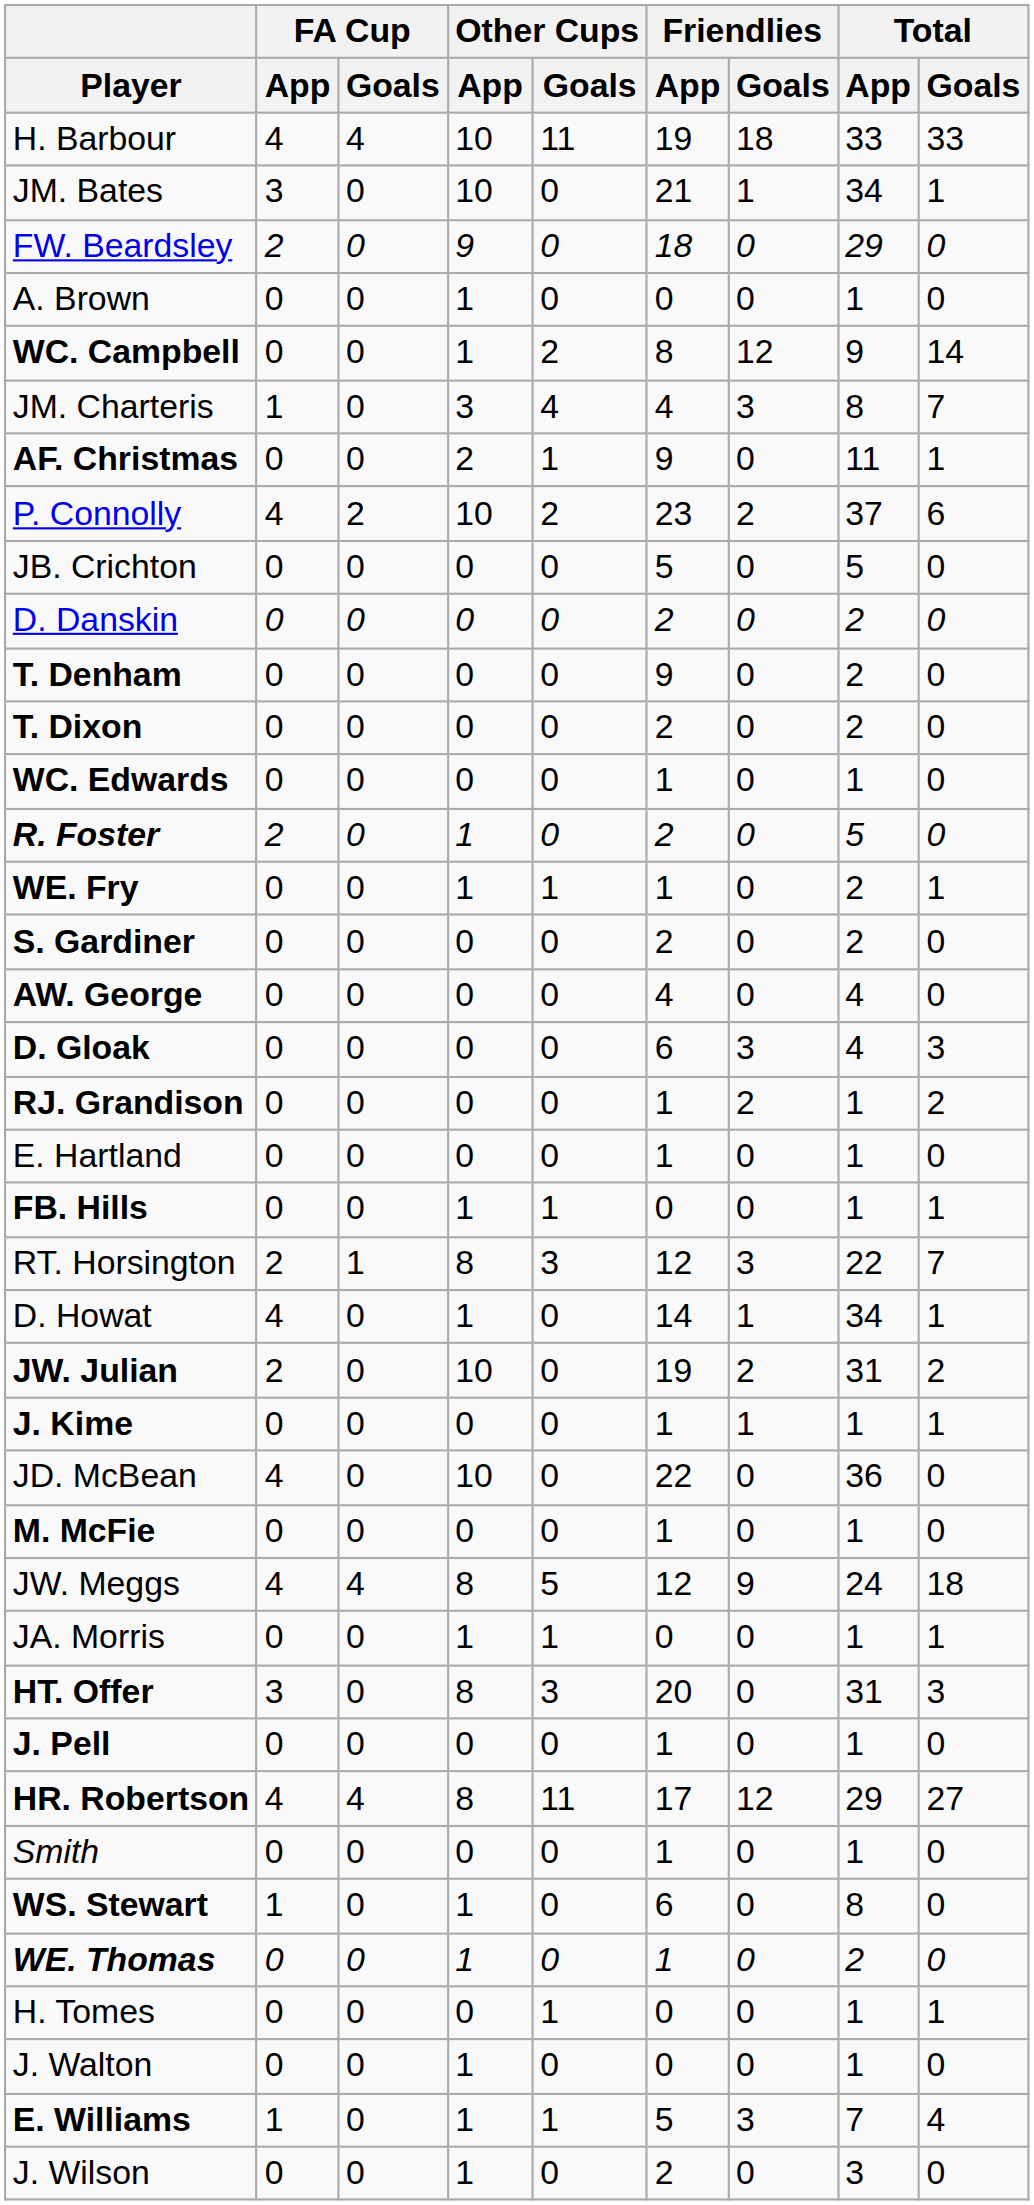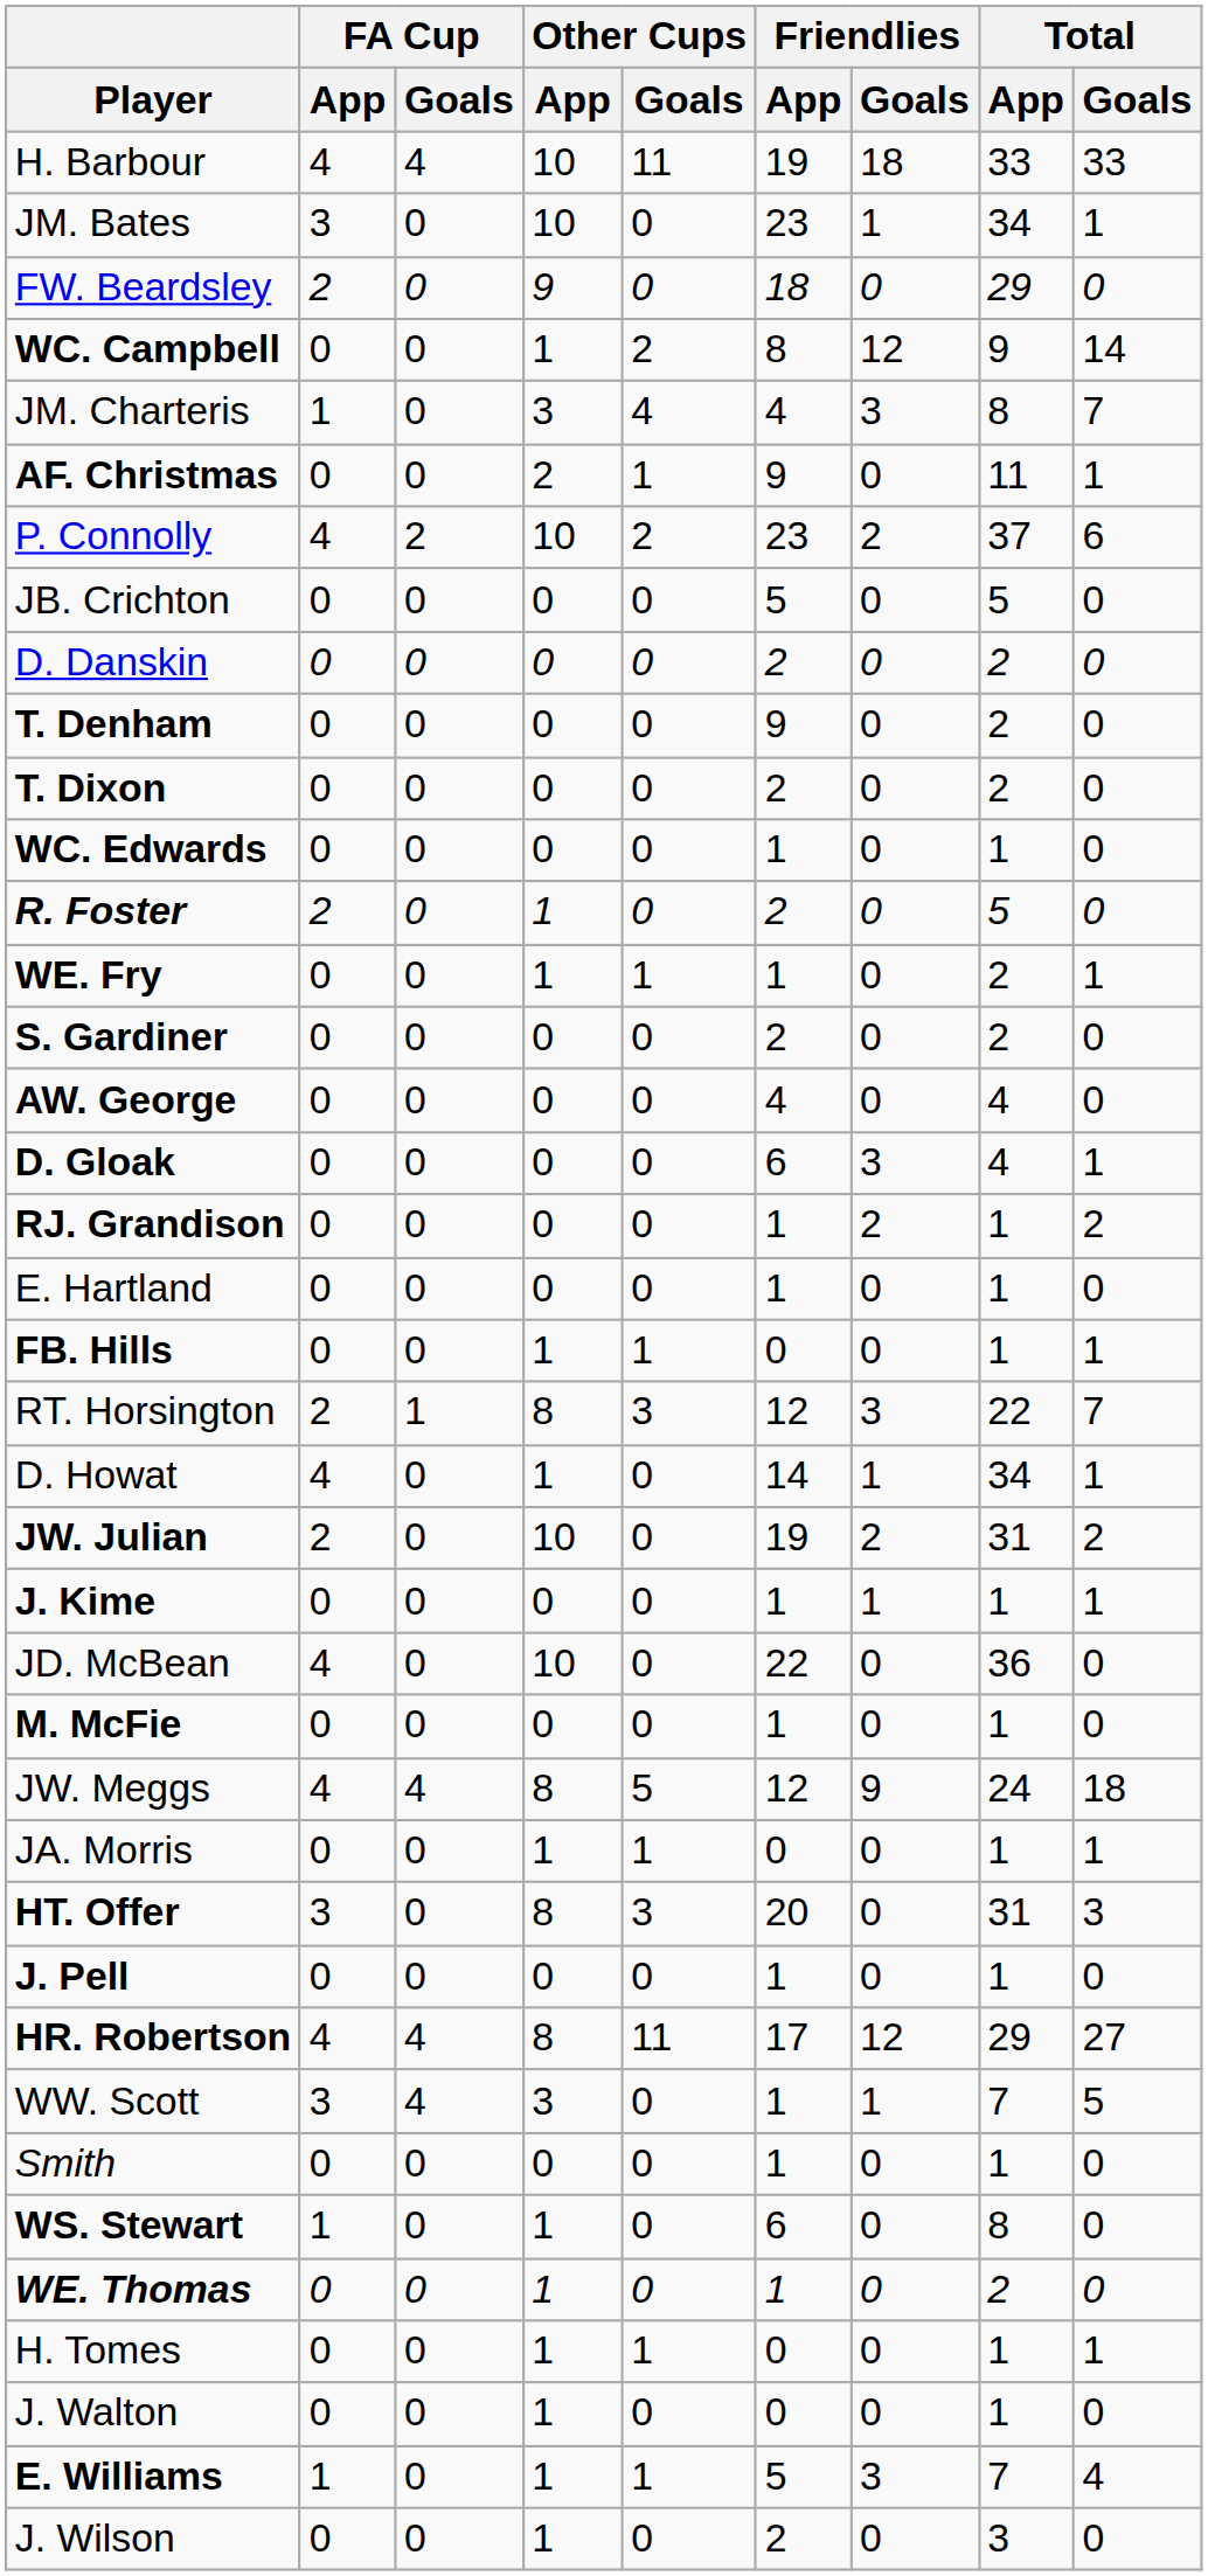 <table class="wikitable sortable">
 <tr>
 <th></th>
 <th colspan="2">FA Cup</th>
 <th colspan="2">Other Cups</th>
 <th colspan="2">Friendlies</th>
 <th colspan="2">Total</th>
 </tr>
 <tr>
 <th>Player</th>
 <th>App</th>
 <th>Goals</th>
 <th>App</th>
 <th>Goals</th>
 <th>App</th>
 <th>Goals</th>
 <th>App</th>
 <th>Goals</th>
 </tr>
 <tr>
 <td>H. Barbour</td>
 <td>4</td>
 <td>4</td>
 <td>10</td>
 <td>11</td>
 <td>19</td>
 <td>18</td>
 <td>33</td>
 <td>33</td>
 </tr>
 <tr>
 <td>JM. Bates</td>
 <td>3</td>
 <td>0</td>
 <td>10</td>
 <td>0</td>
-<td>21</td>
+<td>23</td>
 <td>1</td>
 <td>34</td>
 <td>1</td>
 </tr>
 <tr>
 <td><a href='#'>FW. Beardsley</a></td>
 <td><em>2</em></td>
 <td><em>0</em></td>
 <td><em>9</em></td>
 <td><em>0</em></td>
 <td><em>18</em></td>
 <td><em>0</em></td>
 <td><em>29</em></td>
 <td><em>0</em></td>
-</tr>
-<tr>
-<td>A. Brown</td>
-<td>0</td>
-<td>0</td>
-<td>1</td>
-<td>0</td>
-<td>0</td>
-<td>0</td>
-<td>1</td>
-<td>0</td>
 </tr>
 <tr>
 <td><strong>WC. Campbell</strong></td>
 <td>0</td>
 <td>0</td>
 <td>1</td>
 <td>2</td>
 <td>8</td>
 <td>12</td>
 <td>9</td>
 <td>14</td>
 </tr>
 <tr>
 <td>JM. Charteris</td>
 <td>1</td>
 <td>0</td>
 <td>3</td>
 <td>4</td>
 <td>4</td>
 <td>3</td>
 <td>8</td>
 <td>7</td>
 </tr>
 <tr>
 <td><strong>AF. Christmas</strong></td>
 <td>0</td>
 <td>0</td>
 <td>2</td>
 <td>1</td>
 <td>9</td>
 <td>0</td>
 <td>11</td>
 <td>1</td>
 </tr>
 <tr>
 <td><a href='#'>P. Connolly</a></td>
 <td>4</td>
 <td>2</td>
 <td>10</td>
 <td>2</td>
 <td>23</td>
 <td>2</td>
 <td>37</td>
 <td>6</td>
 </tr>
 <tr>
 <td>JB. Crichton</td>
 <td>0</td>
 <td>0</td>
 <td>0</td>
 <td>0</td>
 <td>5</td>
 <td>0</td>
 <td>5</td>
 <td>0</td>
 </tr>
 <tr>
 <td><a href='#'>D. Danskin</a></td>
 <td><em>0</em></td>
 <td><em>0</em></td>
 <td><em>0</em></td>
 <td><em>0</em></td>
 <td><em>2</em></td>
 <td><em>0</em></td>
 <td><em>2</em></td>
 <td><em>0</em></td>
 </tr>
 <tr>
 <td><strong>T. Denham</strong></td>
 <td>0</td>
 <td>0</td>
 <td>0</td>
 <td>0</td>
 <td>9</td>
 <td>0</td>
 <td>2</td>
 <td>0</td>
 </tr>
 <tr>
 <td><strong>T. Dixon</strong></td>
 <td>0</td>
 <td>0</td>
 <td>0</td>
 <td>0</td>
 <td>2</td>
 <td>0</td>
 <td>2</td>
 <td>0</td>
 </tr>
 <tr>
 <td><strong>WC. Edwards</strong></td>
 <td>0</td>
 <td>0</td>
 <td>0</td>
 <td>0</td>
 <td>1</td>
 <td>0</td>
 <td>1</td>
 <td>0</td>
 </tr>
 <tr>
 <td><strong><em>R. Foster</em></strong></td>
 <td><em>2</em></td>
 <td><em>0</em></td>
 <td><em>1</em></td>
 <td><em>0</em></td>
 <td><em>2</em></td>
 <td><em>0</em></td>
 <td><em>5</em></td>
 <td><em>0</em></td>
 </tr>
 <tr>
 <td><strong>WE. Fry</strong></td>
 <td>0</td>
 <td>0</td>
 <td>1</td>
 <td>1</td>
 <td>1</td>
 <td>0</td>
 <td>2</td>
 <td>1</td>
 </tr>
 <tr>
 <td><strong>S. Gardiner</strong></td>
 <td>0</td>
 <td>0</td>
 <td>0</td>
 <td>0</td>
 <td>2</td>
 <td>0</td>
 <td>2</td>
 <td>0</td>
 </tr>
 <tr>
 <td><strong>AW. George</strong></td>
 <td>0</td>
 <td>0</td>
 <td>0</td>
 <td>0</td>
 <td>4</td>
 <td>0</td>
 <td>4</td>
 <td>0</td>
 </tr>
 <tr>
 <td><strong>D. Gloak</strong></td>
 <td>0</td>
 <td>0</td>
 <td>0</td>
 <td>0</td>
 <td>6</td>
 <td>3</td>
 <td>4</td>
-<td>3</td>
+<td>1</td>
 </tr>
 <tr>
 <td><strong>RJ. Grandison</strong></td>
 <td>0</td>
 <td>0</td>
 <td>0</td>
 <td>0</td>
 <td>1</td>
 <td>2</td>
 <td>1</td>
 <td>2</td>
 </tr>
 <tr>
 <td>E. Hartland</td>
 <td>0</td>
 <td>0</td>
 <td>0</td>
 <td>0</td>
 <td>1</td>
 <td>0</td>
 <td>1</td>
 <td>0</td>
 </tr>
 <tr>
 <td><strong>FB. Hills</strong></td>
 <td>0</td>
 <td>0</td>
 <td>1</td>
 <td>1</td>
 <td>0</td>
 <td>0</td>
 <td>1</td>
 <td>1</td>
 </tr>
 <tr>
 <td>RT. Horsington</td>
 <td>2</td>
 <td>1</td>
 <td>8</td>
 <td>3</td>
 <td>12</td>
 <td>3</td>
 <td>22</td>
 <td>7</td>
 </tr>
 <tr>
 <td>D. Howat</td>
 <td>4</td>
 <td>0</td>
 <td>1</td>
 <td>0</td>
 <td>14</td>
 <td>1</td>
 <td>34</td>
 <td>1</td>
 </tr>
 <tr>
 <td><strong>JW. Julian</strong></td>
 <td>2</td>
 <td>0</td>
 <td>10</td>
 <td>0</td>
 <td>19</td>
 <td>2</td>
 <td>31</td>
 <td>2</td>
 </tr>
 <tr>
 <td><strong>J. Kime</strong></td>
 <td>0</td>
 <td>0</td>
 <td>0</td>
 <td>0</td>
 <td>1</td>
 <td>1</td>
 <td>1</td>
 <td>1</td>
 </tr>
 <tr>
 <td>JD. McBean</td>
 <td>4</td>
 <td>0</td>
 <td>10</td>
 <td>0</td>
 <td>22</td>
 <td>0</td>
 <td>36</td>
 <td>0</td>
 </tr>
 <tr>
 <td><strong>M. McFie</strong></td>
 <td>0</td>
 <td>0</td>
 <td>0</td>
 <td>0</td>
 <td>1</td>
 <td>0</td>
 <td>1</td>
 <td>0</td>
 </tr>
 <tr>
 <td>JW. Meggs</td>
 <td>4</td>
 <td>4</td>
 <td>8</td>
 <td>5</td>
 <td>12</td>
 <td>9</td>
 <td>24</td>
 <td>18</td>
 </tr>
 <tr>
 <td>JA. Morris</td>
 <td>0</td>
 <td>0</td>
 <td>1</td>
 <td>1</td>
 <td>0</td>
 <td>0</td>
 <td>1</td>
 <td>1</td>
 </tr>
 <tr>
 <td><strong>HT. Offer</strong></td>
 <td>3</td>
 <td>0</td>
 <td>8</td>
 <td>3</td>
 <td>20</td>
 <td>0</td>
 <td>31</td>
 <td>3</td>
 </tr>
 <tr>
 <td><strong>J. Pell</strong></td>
 <td>0</td>
 <td>0</td>
 <td>0</td>
 <td>0</td>
 <td>1</td>
 <td>0</td>
 <td>1</td>
 <td>0</td>
 </tr>
 <tr>
 <td><strong>HR. Robertson</strong></td>
 <td>4</td>
 <td>4</td>
 <td>8</td>
 <td>11</td>
 <td>17</td>
 <td>12</td>
 <td>29</td>
 <td>27</td>
 </tr>
 <tr>
+<td>WW. Scott</td>
+<td>3</td>
+<td>4</td>
+<td>3</td>
+<td>0</td>
+<td>1</td>
+<td>1</td>
+<td>7</td>
+<td>5</td>
+</tr>
+<tr>
 <td><em>Smith</em></td>
 <td>0</td>
 <td>0</td>
 <td>0</td>
 <td>0</td>
 <td>1</td>
 <td>0</td>
 <td>1</td>
 <td>0</td>
 </tr>
 <tr>
 <td><strong>WS. Stewart</strong></td>
 <td>1</td>
 <td>0</td>
 <td>1</td>
 <td>0</td>
 <td>6</td>
 <td>0</td>
 <td>8</td>
 <td>0</td>
 </tr>
 <tr>
 <td><strong><em>WE. Thomas</em></strong></td>
 <td><em>0</em></td>
 <td><em>0</em></td>
 <td><em>1</em></td>
 <td><em>0</em></td>
 <td><em>1</em></td>
 <td><em>0</em></td>
 <td><em>2</em></td>
 <td><em>0</em></td>
 </tr>
 <tr>
 <td>H. Tomes</td>
 <td>0</td>
 <td>0</td>
-<td>0</td>
+<td>1</td>
 <td>1</td>
 <td>0</td>
 <td>0</td>
 <td>1</td>
 <td>1</td>
 </tr>
 <tr>
 <td>J. Walton</td>
 <td>0</td>
 <td>0</td>
 <td>1</td>
 <td>0</td>
 <td>0</td>
 <td>0</td>
 <td>1</td>
 <td>0</td>
 </tr>
 <tr>
 <td><strong>E. Williams</strong></td>
 <td>1</td>
 <td>0</td>
 <td>1</td>
 <td>1</td>
 <td>5</td>
 <td>3</td>
 <td>7</td>
 <td>4</td>
 </tr>
 <tr>
 <td>J. Wilson</td>
 <td>0</td>
 <td>0</td>
 <td>1</td>
 <td>0</td>
 <td>2</td>
 <td>0</td>
 <td>3</td>
 <td>0</td>
 </tr>
 </table>
